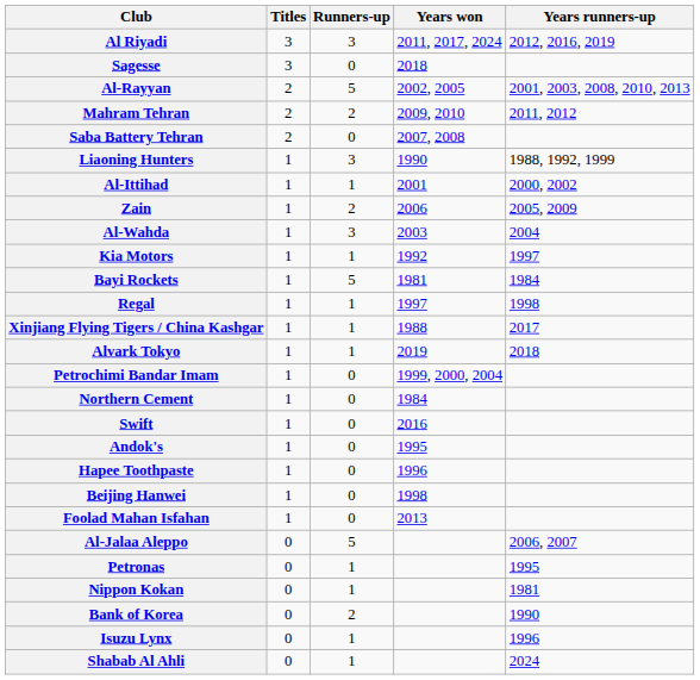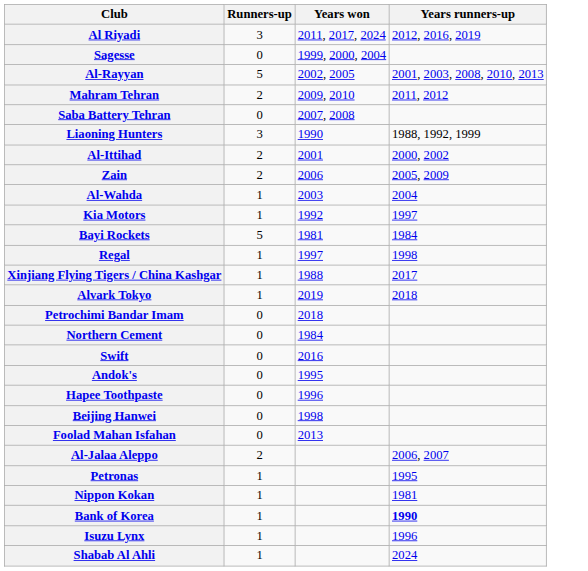 <table class="wikitable plainrowheaders sortable">
 <tr>
 <th scope="col">Club</th>
-<th>Titles</th>
 <th>Runners-up</th>
 <th scope="col">Years won</th>
 <th scope="col">Years runners-up</th>
 </tr>
 <tr>
 <th align="left" scope="row"> <a href='#'>Al Riyadi</a></th>
 <td align="center">3</td>
-<td align="center">3</td>
 <td><a href='#'>2011</a>, <a href='#'>2017</a>, <a href='#'>2024</a></td>
 <td><a href='#'>2012</a>, <a href='#'>2016</a>, <a href='#'>2019</a></td>
 </tr>
 <tr>
 <th align="left" scope="row"> <a href='#'>Sagesse</a></th>
-<td align="center">3</td>
 <td align="center">0</td>
-<td><a href='#'>2018</a></td>
+<td><a href='#'>1999</a>, <a href='#'>2000</a>, <a href='#'>2004</a></td>
 <td align="center"></td>
 </tr>
 <tr>
 <th align="left" scope="row"> <a href='#'>Al-Rayyan</a></th>
-<td align="center">2</td>
 <td align="center">5</td>
 <td><a href='#'>2002</a>, <a href='#'>2005</a></td>
 <td><a href='#'>2001</a>, <a href='#'>2003</a>, <a href='#'>2008</a>, <a href='#'>2010</a>, <a href='#'>2013</a></td>
 </tr>
 <tr>
 <th align="left" scope="row"> <a href='#'>Mahram Tehran</a></th>
 <td align="center">2</td>
-<td align="center">2</td>
 <td><a href='#'>2009</a>, <a href='#'>2010</a></td>
 <td><a href='#'>2011</a>, <a href='#'>2012</a></td>
 </tr>
 <tr>
 <th align="left" scope="row"> <a href='#'>Saba Battery Tehran</a></th>
-<td align="center">2</td>
 <td align="center">0</td>
 <td><a href='#'>2007</a>, <a href='#'>2008</a></td>
 <td></td>
 </tr>
 <tr>
 <th align="left" scope="row"> <a href='#'>Liaoning Hunters</a></th>
-<td align="center">1</td>
 <td align="center">3</td>
 <td><a href='#'>1990</a></td>
 <td>1988, 1992, 1999</td>
 </tr>
 <tr>
 <th align="left" scope="row"> <a href='#'>Al-Ittihad</a></th>
-<td align="center">1</td>
-<td align="center">1</td>
+<td align="center">2</td>
 <td><a href='#'>2001</a></td>
 <td><a href='#'>2000</a>, <a href='#'>2002</a></td>
 </tr>
 <tr>
 <th align="left" scope="row"> <a href='#'>Zain</a></th>
-<td align="center">1</td>
 <td align="center">2</td>
 <td><a href='#'>2006</a></td>
 <td><a href='#'>2005</a>, <a href='#'>2009</a></td>
 </tr>
 <tr>
 <th align="left" scope="row"> <a href='#'>Al-Wahda</a></th>
 <td align="center">1</td>
-<td align="center">3</td>
 <td><a href='#'>2003</a></td>
 <td><a href='#'>2004</a></td>
 </tr>
 <tr>
 <th align="left" scope="row"> <a href='#'>Kia Motors</a></th>
 <td align="center">1</td>
-<td align="center">1</td>
 <td><a href='#'>1992</a></td>
 <td><a href='#'>1997</a></td>
 </tr>
 <tr>
 <th align="left" scope="row"> <a href='#'>Bayi Rockets</a></th>
-<td align="center">1</td>
 <td align="center">5</td>
 <td><a href='#'>1981</a></td>
 <td><a href='#'>1984</a></td>
 </tr>
 <tr>
 <th align="left" scope="row"> <a href='#'>Regal</a></th>
 <td align="center">1</td>
-<td align="center">1</td>
 <td><a href='#'>1997</a></td>
 <td><a href='#'>1998</a></td>
 </tr>
 <tr>
 <th align="left" scope="row"> <a href='#'>Xinjiang Flying Tigers / China Kashgar</a></th>
-<td align="center">1</td>
 <td align="center">1</td>
 <td><a href='#'>1988</a></td>
 <td><a href='#'>2017</a></td>
 </tr>
 <tr>
 <th align="left" scope="row"> <a href='#'>Alvark Tokyo</a></th>
 <td align="center">1</td>
-<td align="center">1</td>
 <td><a href='#'>2019</a></td>
 <td><a href='#'>2018</a></td>
 </tr>
 <tr>
 <th align="left" scope="row"> <a href='#'>Petrochimi Bandar Imam</a></th>
-<td align="center">1</td>
 <td align="center">0</td>
-<td><a href='#'>1999</a>, <a href='#'>2000</a>, <a href='#'>2004</a></td>
+<td><a href='#'>2018</a></td>
 <td align="center"></td>
 </tr>
 <tr>
 <th align="left" scope="row"> <a href='#'>Northern Cement</a></th>
-<td align="center">1</td>
 <td align="center">0</td>
 <td><a href='#'>1984</a></td>
 <td align="center"></td>
 </tr>
 <tr>
 <th align="left" scope="row"> <a href='#'>Swift</a></th>
-<td align="center">1</td>
 <td align="center">0</td>
 <td><a href='#'>2016</a></td>
 <td align="center"></td>
 </tr>
 <tr>
 <th align="left" scope="row"> <a href='#'>Andok's</a></th>
-<td align="center">1</td>
 <td align="center">0</td>
 <td><a href='#'>1995</a></td>
 <td align="center"></td>
 </tr>
 <tr>
 <th align="left" scope="row"> <a href='#'>Hapee Toothpaste</a></th>
-<td align="center">1</td>
 <td align="center">0</td>
 <td><a href='#'>1996</a></td>
 <td align="center"></td>
 </tr>
 <tr>
 <th align="left" scope="row"> <a href='#'>Beijing Hanwei</a></th>
-<td align="center">1</td>
 <td align="center">0</td>
 <td><a href='#'>1998</a></td>
 <td align="center"></td>
 </tr>
 <tr>
 <th align="left" scope="row"> <a href='#'>Foolad Mahan Isfahan</a></th>
-<td align="center">1</td>
 <td align="center">0</td>
 <td><a href='#'>2013</a></td>
 <td align="center"></td>
 </tr>
 <tr>
 <th align="left" scope="row"> <a href='#'>Al-Jalaa Aleppo</a></th>
-<td align="center">0</td>
-<td align="center">5</td>
+<td align="center">2</td>
 <td align="center"></td>
 <td><a href='#'>2006</a>, <a href='#'>2007</a></td>
 </tr>
 <tr>
 <th align="left" scope="row"> <a href='#'>Petronas</a></th>
-<td align="center">0</td>
 <td align="center">1</td>
 <td align="center"></td>
 <td><a href='#'>1995</a></td>
 </tr>
 <tr>
 <th align="left" scope="row"> <a href='#'>Nippon Kokan</a></th>
-<td align="center">0</td>
 <td align="center">1</td>
 <td align="center"></td>
 <td><a href='#'>1981</a></td>
 </tr>
 <tr>
 <th align="left" scope="row"> <a href='#'>Bank of Korea</a></th>
-<td align="center">0</td>
-<td align="center">2</td>
+<td align="center">1</td>
 <td align="center"></td>
-<td><a href='#'>1990</a></td>
+<td><strong><a href='#'>1990</a></strong></td>
 </tr>
 <tr>
 <th align="left" scope="row"> <a href='#'>Isuzu Lynx</a></th>
-<td align="center">0</td>
 <td align="center">1</td>
 <td align="center"></td>
 <td><a href='#'>1996</a></td>
 </tr>
 <tr>
 <th align="left" scope="row"> <a href='#'>Shabab Al Ahli</a></th>
-<td align="center">0</td>
 <td align="center">1</td>
 <td align="center"></td>
 <td><a href='#'>2024</a></td>
 </tr>
 </table>
